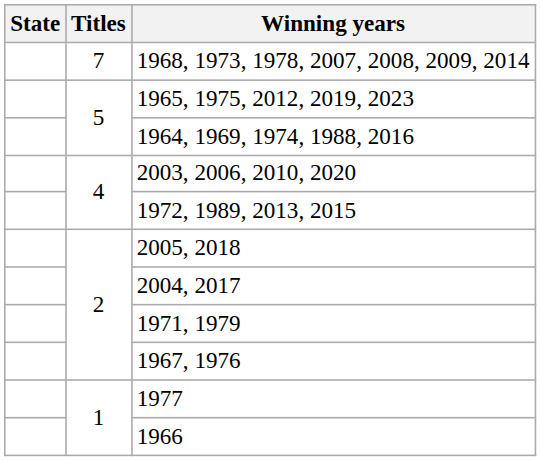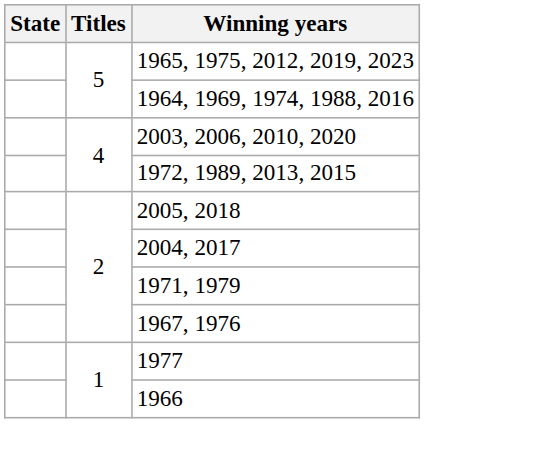 <table class="wikitable sortable" style="margin: 1em 1em 1em 0; background: #FFFFFF; border: 1px #aaa solid; border-collapse: collapse; font-size: 92%;">
 <tr>
 <th>State</th>
 <th>Titles</th>
 <th>Winning years</th>
-</tr>
-<tr>
-<td></td>
-<td rowspan="1" align="center">7</td>
-<td>1968, 1973, 1978, 2007, 2008, 2009, 2014</td>
 </tr>
 <tr>
 <td></td>
 <td rowspan="2" align="center">5</td>
 <td>1965, 1975, 2012, 2019, 2023</td>
 </tr>
 <tr>
 <td></td>
 <td>1964, 1969, 1974, 1988, 2016</td>
 </tr>
 <tr>
 <td></td>
 <td rowspan="2" align="center">4</td>
 <td>2003, 2006, 2010, 2020</td>
 </tr>
 <tr>
 <td></td>
 <td>1972, 1989, 2013, 2015</td>
 </tr>
 <tr>
 <td></td>
 <td rowspan="4" align="center">2</td>
 <td>2005, 2018</td>
 </tr>
 <tr>
 <td></td>
 <td>2004, 2017</td>
 </tr>
 <tr>
 <td></td>
 <td>1971, 1979</td>
 </tr>
 <tr>
 <td></td>
 <td>1967, 1976</td>
 </tr>
 <tr>
 <td></td>
 <td rowspan="2" align="center">1</td>
 <td>1977</td>
 </tr>
 <tr>
 <td></td>
 <td>1966</td>
 </tr>
 </table>
